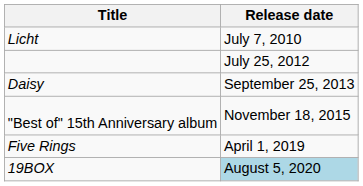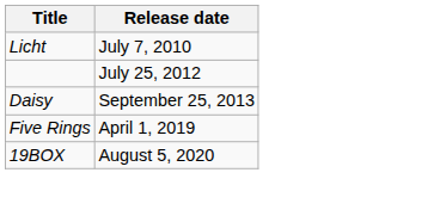 <table class="wikitable">
 <tr>
 <th>Title</th>
 <th>Release date</th>
 </tr>
 <tr>
 <td><em>Licht</em></td>
 <td>July 7, 2010</td>
 </tr>
 <tr>
 <td></td>
 <td>July 25, 2012</td>
 </tr>
 <tr>
 <td><em>Daisy</em></td>
 <td>September 25, 2013</td>
 </tr>
 <tr>
-<td><br>"Best of" 15th Anniversary album</td>
-<td>November 18, 2015</td>
-</tr>
-<tr>
 <td><em>Five Rings</em></td>
 <td>April 1, 2019</td>
 </tr>
 <tr>
 <td><em>19BOX</em></td>
-<td style="background: lightblue;">August 5, 2020</td>
+<td>August 5, 2020</td>
 </tr>
 </table>
